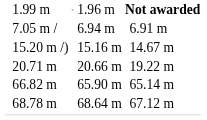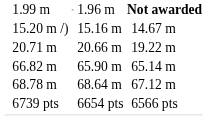 <table>
 <tr>
 <td></td>
 <td></td>
 <td>1.99 m</td>
 <td><hr></td>
 <td>1.96 m</td>
 <th colspan=2>Not awarded</th>
-</tr>
-<tr>
-<td></td>
-<td></td>
-<td>7.05 m /</td>
-<td></td>
-<td>6.94 m</td>
-<td></td>
-<td>6.91 m</td>
 </tr>
 <tr>
 <td></td>
 <td></td>
 <td>15.20 m /)</td>
 <td></td>
 <td>15.16 m </td>
 <td></td>
 <td>14.67 m </td>
 </tr>
 <tr>
 <td></td>
 <td></td>
 <td>20.71 m</td>
 <td></td>
 <td>20.66 m</td>
 <td></td>
 <td>19.22 m</td>
 </tr>
 <tr>
 <td></td>
 <td></td>
 <td>66.82 m</td>
 <td></td>
 <td>65.90 m</td>
 <td></td>
 <td>65.14 m</td>
 </tr>
 <tr>
 <td></td>
 <td></td>
 <td>68.78 m</td>
 <td></td>
 <td>68.64 m </td>
 <td></td>
 <td>67.12 m </td>
 </tr>
+<tr>
+<td></td>
+<td></td>
+<td>6739 pts</td>
+<td></td>
+<td>6654 pts</td>
+<td></td>
+<td>6566 pts</td>
+</tr>
 <tr bgcolor= e8e8e8>
 <td colspan=7></td>
 </tr>
 </table>
